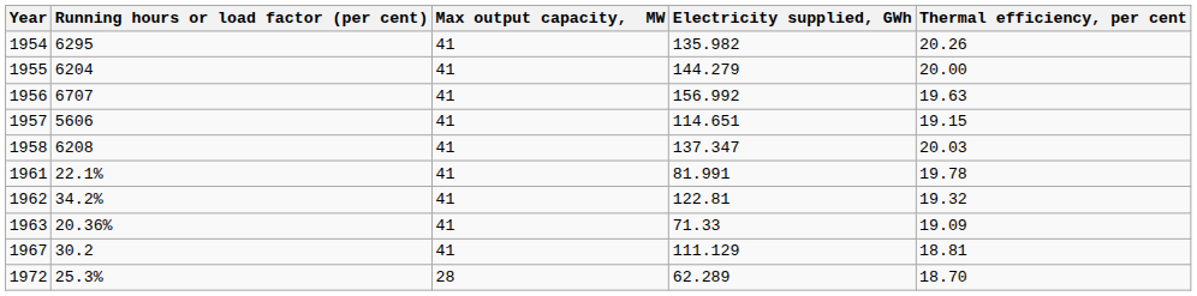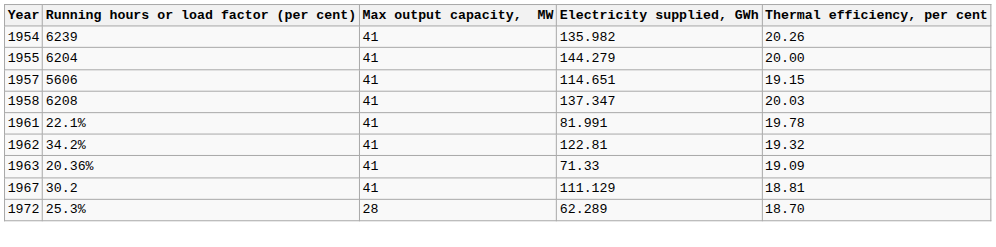 <table class="wikitable">
 <tr>
 <th>Year</th>
 <th>Running hours or load factor (per cent)</th>
 <th>Max output capacity,  MW</th>
 <th>Electricity supplied, GWh</th>
 <th>Thermal efficiency, per cent</th>
 </tr>
 <tr>
 <td>1954</td>
-<td>6295</td>
+<td>6239</td>
 <td>41</td>
 <td>135.982</td>
 <td>20.26</td>
 </tr>
 <tr>
 <td>1955</td>
 <td>6204</td>
 <td>41</td>
 <td>144.279</td>
 <td>20.00</td>
-</tr>
-<tr>
-<td>1956</td>
-<td>6707</td>
-<td>41</td>
-<td>156.992</td>
-<td>19.63</td>
 </tr>
 <tr>
 <td>1957</td>
 <td>5606</td>
 <td>41</td>
 <td>114.651</td>
 <td>19.15</td>
 </tr>
 <tr>
 <td>1958</td>
 <td>6208</td>
 <td>41</td>
 <td>137.347</td>
 <td>20.03</td>
 </tr>
 <tr>
 <td>1961</td>
 <td>22.1%</td>
 <td>41</td>
 <td>81.991</td>
 <td>19.78</td>
 </tr>
 <tr>
 <td>1962</td>
 <td>34.2%</td>
 <td>41</td>
 <td>122.81</td>
 <td>19.32</td>
 </tr>
 <tr>
 <td>1963</td>
 <td>20.36%</td>
 <td>41</td>
 <td>71.33</td>
 <td>19.09</td>
 </tr>
 <tr>
 <td>1967</td>
 <td>30.2</td>
 <td>41</td>
 <td>111.129</td>
 <td>18.81</td>
 </tr>
 <tr>
 <td>1972</td>
 <td>25.3%</td>
 <td>28</td>
 <td>62.289</td>
 <td>18.70</td>
 </tr>
 </table>
